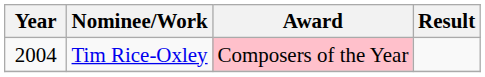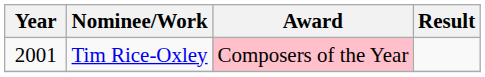 <table class="wikitable">
 <tr>
 <th width="40">Year</th>
 <th>Nominee/Work</th>
 <th>Award</th>
 <th>Result</th>
 </tr>
 <tr>
-<td style="text-align:center;">2004</td>
+<td style="text-align:center;">2001</td>
 <td><a href='#'>Tim Rice-Oxley</a></td>
 <td style="background: pink;">Composers of the Year</td>
 <td></td>
 </tr>
 <tr>
 </tr>
 </table>
